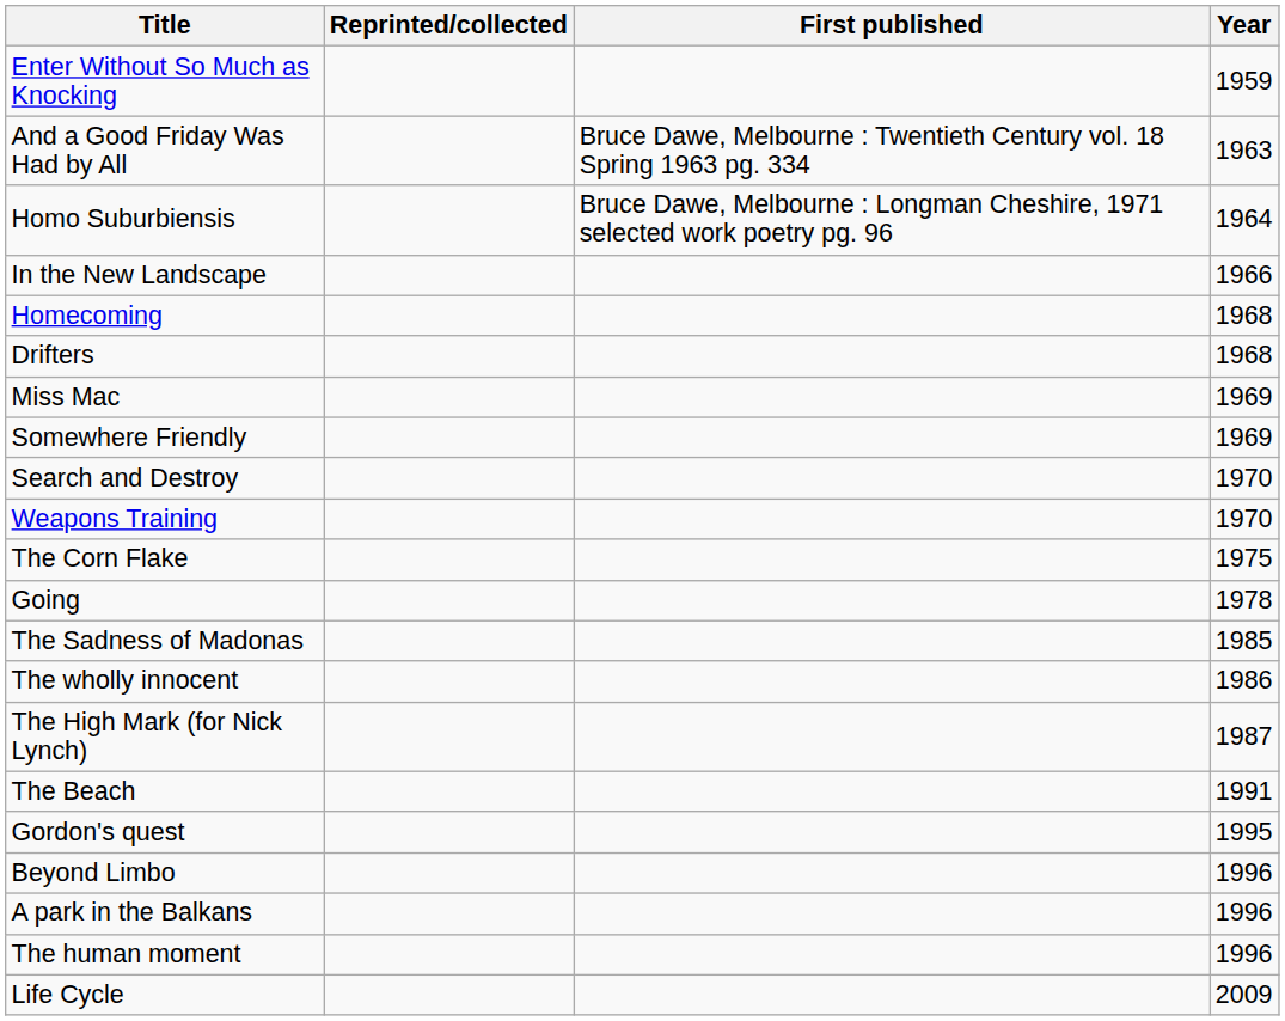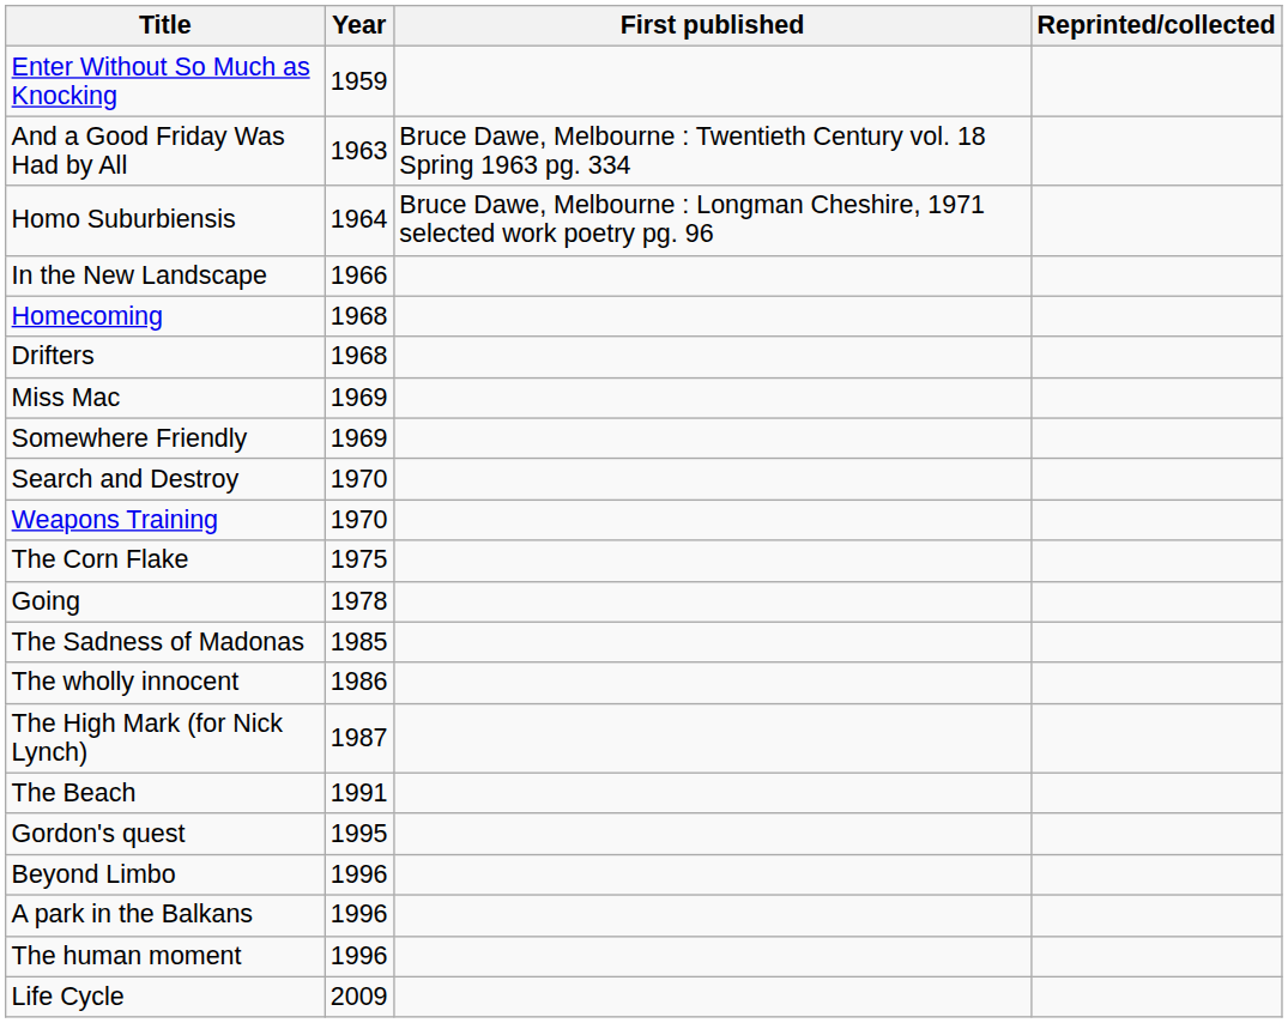 <table class='wikitable sortable' width='90%'>
 <tr>
 <th width=25%>Title</th>
+<th>Year</th>
+<th>First published</th>
 <th>Reprinted/collected</th>
-<th>First published</th>
-<th>Year</th>
 </tr>
 <tr>
 <td><a href='#'>Enter Without So Much as Knocking</a></td>
+<td>1959</td>
 <td></td>
 <td></td>
-<td>1959</td>
 </tr>
 <tr>
 <td>And a Good Friday Was Had by All</td>
+<td>1963</td>
+<td>Bruce Dawe, Melbourne : Twentieth Century vol. 18 Spring 1963 pg. 334</td>
 <td></td>
-<td>Bruce Dawe, Melbourne : Twentieth Century vol. 18 Spring 1963 pg. 334</td>
-<td>1963</td>
 </tr>
 <tr>
 <td>Homo Suburbiensis</td>
+<td>1964</td>
+<td>Bruce Dawe, Melbourne : Longman Cheshire, 1971 selected work poetry pg. 96</td>
 <td></td>
-<td>Bruce Dawe, Melbourne : Longman Cheshire, 1971 selected work poetry pg. 96</td>
-<td>1964</td>
 </tr>
 <tr>
 <td>In the New Landscape</td>
+<td>1966</td>
 <td></td>
 <td></td>
-<td>1966</td>
 </tr>
 <tr>
 <td><a href='#'>Homecoming</a></td>
+<td>1968</td>
 <td></td>
 <td></td>
-<td>1968</td>
 </tr>
 <tr>
 <td>Drifters</td>
+<td>1968</td>
 <td></td>
 <td></td>
-<td>1968</td>
 </tr>
 <tr>
 <td>Miss Mac</td>
+<td>1969</td>
 <td></td>
 <td></td>
-<td>1969</td>
 </tr>
 <tr>
 <td>Somewhere Friendly</td>
+<td>1969</td>
 <td></td>
 <td></td>
-<td>1969</td>
 </tr>
 <tr>
 <td>Search and Destroy</td>
+<td>1970</td>
 <td></td>
 <td></td>
-<td>1970</td>
 </tr>
 <tr>
 <td><a href='#'>Weapons Training</a></td>
+<td>1970</td>
 <td></td>
 <td></td>
-<td>1970</td>
 </tr>
 <tr>
 <td>The Corn Flake</td>
+<td>1975</td>
 <td></td>
 <td></td>
-<td>1975</td>
 </tr>
 <tr>
 <td>Going</td>
+<td>1978</td>
 <td></td>
 <td></td>
-<td>1978</td>
 </tr>
 <tr>
 <td>The Sadness of Madonas</td>
+<td>1985</td>
 <td></td>
 <td></td>
-<td>1985</td>
 </tr>
 <tr>
 <td>The wholly innocent</td>
+<td>1986</td>
 <td></td>
 <td></td>
-<td>1986</td>
 </tr>
 <tr>
 <td>The High Mark (for Nick Lynch)</td>
+<td>1987</td>
 <td></td>
 <td></td>
-<td>1987</td>
 </tr>
 <tr>
 <td>The Beach</td>
+<td>1991</td>
 <td></td>
 <td></td>
-<td>1991</td>
 </tr>
 <tr>
 <td>Gordon's quest</td>
+<td>1995</td>
 <td></td>
 <td></td>
-<td>1995</td>
 </tr>
 <tr>
 <td>Beyond Limbo</td>
+<td>1996</td>
 <td></td>
 <td></td>
-<td>1996</td>
 </tr>
 <tr>
 <td>A park in the Balkans</td>
+<td>1996</td>
 <td></td>
 <td></td>
-<td>1996</td>
 </tr>
 <tr>
 <td>The human moment</td>
+<td>1996</td>
 <td></td>
 <td></td>
-<td>1996</td>
 </tr>
 <tr>
 <td>Life Cycle</td>
+<td>2009</td>
 <td></td>
 <td></td>
-<td>2009</td>
 </tr>
 </table>
